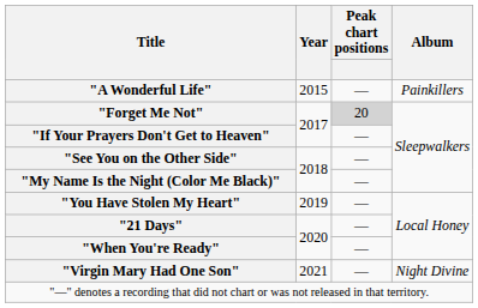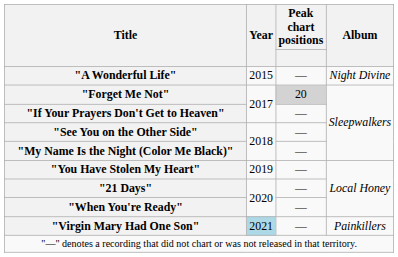 <table class="wikitable plainrowheaders" style="text-align:center;">
 <tr>
 <th scope="col" rowspan="2" style="width:20em;">Title</th>
 <th scope="col" rowspan="2" style="width:1em;">Year</th>
 <th scope="col">Peak chart positions</th>
 <th scope="col" rowspan="2">Album</th>
 </tr>
 <tr>
 <th scope="col" style="width:3em;font-size:85%;"><br></th>
 </tr>
 <tr>
 <th scope="row">"A Wonderful Life"</th>
 <td>2015</td>
 <td>—</td>
-<td><em>Painkillers</em></td>
+<td><em>Night Divine</em></td>
 </tr>
 <tr>
 <th scope="row">"Forget Me Not"</th>
 <td rowspan="2">2017</td>
 <td style="background: lightgrey;">20</td>
 <td rowspan="4"><em>Sleepwalkers</em></td>
 </tr>
 <tr>
 <th scope="row">"If Your Prayers Don't Get to Heaven"</th>
 <td>—</td>
 </tr>
 <tr>
 <th scope="row">"See You on the Other Side"</th>
 <td rowspan="2">2018</td>
 <td>—</td>
 </tr>
 <tr>
 <th scope="row">"My Name Is the Night (Color Me Black)"</th>
 <td>—</td>
 </tr>
 <tr>
 <th scope="row">"You Have Stolen My Heart"</th>
 <td>2019</td>
 <td>—</td>
 <td rowspan="3"><em>Local Honey</em></td>
 </tr>
 <tr>
 <th scope="row">"21 Days"</th>
 <td rowspan="2">2020</td>
 <td>—</td>
 </tr>
 <tr>
 <th scope="row">"When You're Ready"</th>
 <td>—</td>
 </tr>
 <tr>
 <th scope="row">"Virgin Mary Had One Son"</th>
-<td>2021</td>
+<td style="background: lightblue;">2021</td>
 <td>—</td>
-<td><em>Night Divine</em></td>
+<td><em>Painkillers</em></td>
 </tr>
 <tr>
 <td colspan="20" style="font-size:85%;">"—" denotes a recording that did not chart or was not released in that territory.</td>
 </tr>
 </table>
